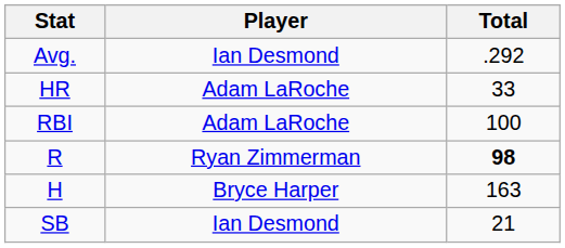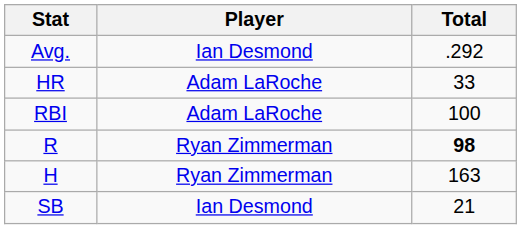 <table class="wikitable" style="width:33%;">
 <tr style="text-align:center; background:#ddd;">
 <th>Stat</th>
 <th>Player</th>
 <th>Total</th>
 </tr>
 <tr align=center>
 <td><a href='#'>Avg.</a></td>
 <td><a href='#'>Ian Desmond</a></td>
 <td>.292</td>
 </tr>
 <tr align=center>
 <td><a href='#'>HR</a></td>
 <td><a href='#'>Adam LaRoche</a></td>
 <td>33</td>
 </tr>
 <tr align=center>
 <td><a href='#'>RBI</a></td>
 <td><a href='#'>Adam LaRoche</a></td>
 <td>100</td>
 </tr>
 <tr align=center>
 <td><a href='#'>R</a></td>
 <td><a href='#'>Ryan Zimmerman</a></td>
 <td><strong>98</strong></td>
 </tr>
 <tr align=center>
 <td><a href='#'>H</a></td>
-<td><a href='#'>Bryce Harper</a></td>
+<td><a href='#'>Ryan Zimmerman</a></td>
 <td>163</td>
 </tr>
 <tr align=center>
 <td><a href='#'>SB</a></td>
 <td><a href='#'>Ian Desmond</a></td>
 <td>21</td>
 </tr>
 </table>
